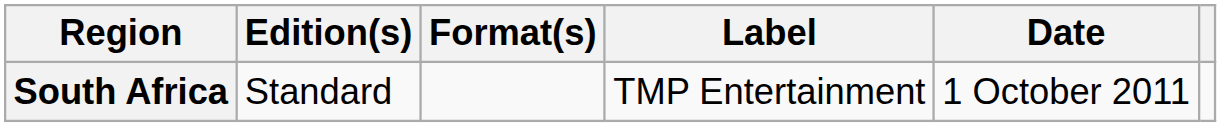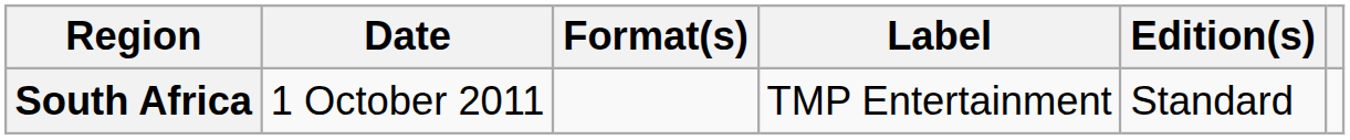 <table class="wikitable plainrowheaders">
 <tr>
 <th scope="col">Region</th>
-<th scope="col">Edition(s)</th>
+<th scope="col">Date</th>
 <th scope="col">Format(s)</th>
 <th scope="col">Label</th>
-<th scope="col">Date</th>
+<th scope="col">Edition(s)</th>
 <th scope="col"></th>
 </tr>
 <tr>
 <th scope="row">South Africa</th>
-<td>Standard</td>
+<td>1 October 2011</td>
 <td></td>
 <td>TMP Entertainment</td>
-<td>1 October 2011</td>
+<td>Standard</td>
 <td style="text-align:center;"></td>
 </tr>
 </table>
